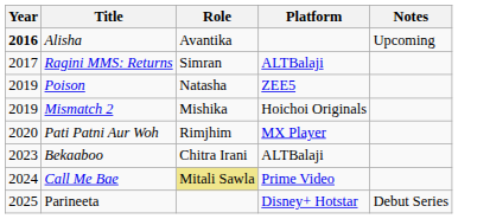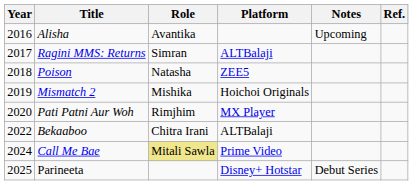 <table class="wikitable sortable">
 <tr style="background:#ccc;">
 <th>Year</th>
 <th>Title</th>
 <th>Role</th>
 <th>Platform</th>
 <th>Notes</th>
+<th>Ref.</th>
 </tr>
 <tr>
-<td><strong>2016</strong></td>
+<td>2016</td>
 <td><em>Alisha</em></td>
 <td>Avantika</td>
 <td></td>
 <td>Upcoming</td>
+<td></td>
 </tr>
 <tr>
 <td>2017</td>
 <td><em><a href='#'>Ragini MMS: Returns</a></em></td>
 <td>Simran</td>
 <td><a href='#'>ALTBalaji</a></td>
 <td></td>
+<td></td>
 </tr>
 <tr>
-<td>2019</td>
+<td>2018</td>
 <td><a href='#'><em>Poison</em></a></td>
 <td>Natasha</td>
 <td><a href='#'>ZEE5</a></td>
 <td></td>
+<td><br></td>
 </tr>
 <tr>
 <td>2019</td>
 <td><em><a href='#'>Mismatch 2</a></em></td>
 <td>Mishika</td>
 <td>Hoichoi Originals</td>
+<td></td>
 <td></td>
 </tr>
 <tr>
 <td>2020</td>
 <td><em>Pati Patni Aur Woh</em></td>
 <td>Rimjhim</td>
 <td><a href='#'>MX Player</a></td>
 <td></td>
+<td></td>
 </tr>
 <tr>
-<td>2023</td>
+<td>2022</td>
 <td><em>Bekaaboo</em></td>
 <td>Chitra Irani</td>
 <td>ALTBalaji</td>
+<td></td>
 <td></td>
 </tr>
 <tr>
 <td>2024</td>
 <td><em><a href='#'>Call Me Bae</a></em></td>
 <td style="background: khaki;">Mitali Sawla</td>
 <td><a href='#'>Prime Video</a></td>
 <td></td>
+<td></td>
 </tr>
 <tr>
 <td>2025</td>
 <td>Parineeta</td>
 <td></td>
 <td><a href='#'>Disney+ Hotstar</a></td>
 <td>Debut Series</td>
+<td></td>
 </tr>
 </table>
